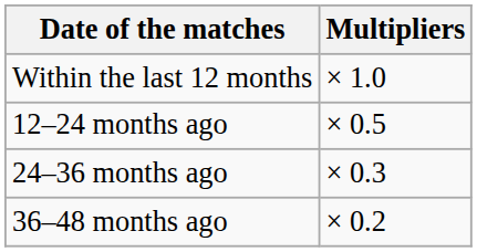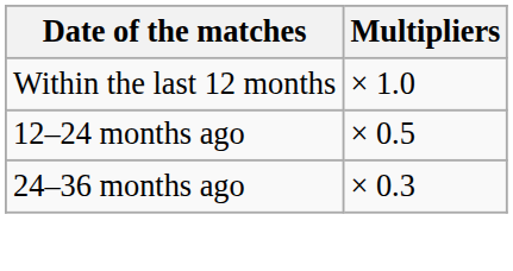 <table class="wikitable sortable" style="font-size: 90%;">
 <tr>
 <th>Date of the matches</th>
 <th>Multipliers</th>
 </tr>
 <tr>
 <td>Within the last 12 months</td>
 <td>× 1.0</td>
 </tr>
 <tr>
 <td>12–24 months ago</td>
 <td>× 0.5</td>
 </tr>
 <tr>
 <td>24–36 months ago</td>
 <td>× 0.3</td>
 </tr>
-<tr>
-<td>36–48 months ago</td>
-<td>× 0.2</td>
-</tr>
 </table>
